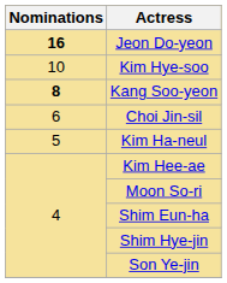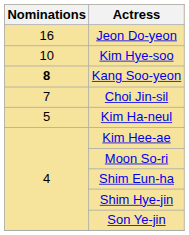 <table class="wikitable" rowspan=2 style="text-align: center; background: #f6e39c">
 <tr>
 <th scope="col" width="55">Nominations</th>
 <th scope="col" align="center">Actress</th>
 </tr>
 <tr>
-<td><strong>16</strong></td>
+<td>16</td>
 <td><a href='#'>Jeon Do-yeon</a></td>
 </tr>
 <tr>
 <td>10</td>
 <td><a href='#'>Kim Hye-soo</a></td>
 </tr>
 <tr>
 <td><strong>8</strong></td>
 <td><a href='#'>Kang Soo-yeon</a></td>
 </tr>
 <tr>
-<td>6</td>
+<td>7</td>
 <td><a href='#'>Choi Jin-sil</a></td>
 </tr>
 <tr>
 <td>5</td>
 <td><a href='#'>Kim Ha-neul</a></td>
 </tr>
 <tr>
 <td rowspan="5">4</td>
 <td><a href='#'>Kim Hee-ae</a></td>
 </tr>
 <tr>
 <td><a href='#'>Moon So-ri</a></td>
 </tr>
 <tr>
 <td><a href='#'>Shim Eun-ha</a></td>
 </tr>
 <tr>
 <td><a href='#'>Shim Hye-jin</a></td>
 </tr>
 <tr>
 <td><a href='#'>Son Ye-jin</a></td>
 </tr>
 <tr>
 </tr>
 </table>
